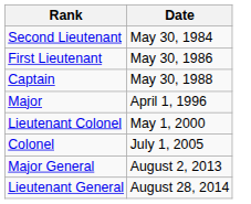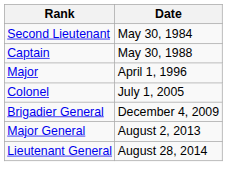 <table class="wikitable">
 <tr>
 <th>Rank</th>
 <th>Date</th>
 </tr>
 <tr>
 <td> <a href='#'>Second Lieutenant</a></td>
 <td>May 30, 1984</td>
 </tr>
 <tr>
-<td> <a href='#'>First Lieutenant</a></td>
-<td>May 30, 1986</td>
-</tr>
-<tr>
 <td> <a href='#'>Captain</a></td>
 <td>May 30, 1988</td>
 </tr>
 <tr>
 <td> <a href='#'>Major</a></td>
 <td>April 1, 1996</td>
 </tr>
 <tr>
-<td> <a href='#'>Lieutenant Colonel</a></td>
-<td>May 1, 2000</td>
+<td> <a href='#'>Colonel</a></td>
+<td>July 1, 2005</td>
 </tr>
 <tr>
-<td> <a href='#'>Colonel</a></td>
-<td>July 1, 2005</td>
+<td> <a href='#'>Brigadier General</a></td>
+<td>December 4, 2009</td>
 </tr>
 <tr>
 <td> <a href='#'>Major General</a></td>
 <td>August 2, 2013</td>
 </tr>
 <tr>
 <td> <a href='#'>Lieutenant General</a></td>
 <td>August 28, 2014</td>
 </tr>
 </table>
